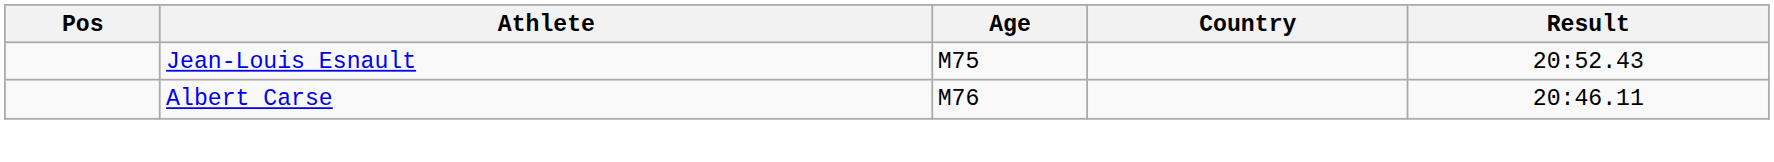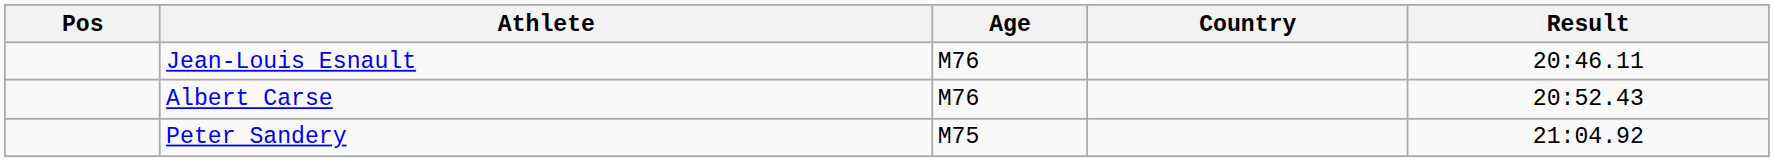 <table class="wikitable"  style="text-align:center; width:50%;">
 <tr>
 <th>Pos</th>
 <th>Athlete</th>
 <th>Age</th>
 <th>Country</th>
 <th>Result</th>
 </tr>
 <tr>
 <td align=center></td>
 <td align=left><a href='#'>Jean-Louis Esnault</a></td>
-<td align=left>M75</td>
+<td align=left>M76</td>
 <td align=left></td>
-<td>20:52.43</td>
+<td>20:46.11</td>
 </tr>
 <tr>
 <td align=center></td>
 <td align=left><a href='#'>Albert Carse</a></td>
 <td align=left>M76</td>
 <td align=left></td>
-<td>20:46.11</td>
+<td>20:52.43</td>
+</tr>
+<tr>
+<td align=center></td>
+<td align=left><a href='#'>Peter Sandery</a></td>
+<td align=left>M75</td>
+<td align=left></td>
+<td>21:04.92</td>
 </tr>
 </table>
